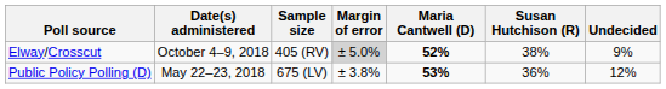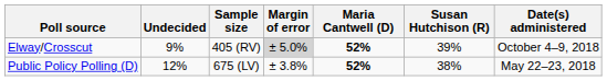 <table class="wikitable" style="font-size:90%;text-align:center;">
 <tr valign=bottom>
 <th>Poll source</th>
-<th>Date(s)<br>administered</th>
+<th>Undecided</th>
 <th>Sample<br>size</th>
 <th>Margin<br>of error</th>
 <th style="width:100px;">Maria<br>Cantwell (D)</th>
 <th style="width:100px;">Susan<br>Hutchison (R)</th>
-<th>Undecided</th>
+<th>Date(s)<br>administered</th>
 </tr>
 <tr>
 <td style="text-align:left;"><a href='#'>Elway</a>/<a href='#'>Crosscut</a></td>
-<td>October 4–9, 2018</td>
+<td>9%</td>
 <td>405 (RV)</td>
 <td style="background: lightgrey;">± 5.0%</td>
 <td><strong>52%</strong></td>
-<td>38%</td>
-<td>9%</td>
+<td>39%</td>
+<td>October 4–9, 2018</td>
 </tr>
 <tr>
 <td style="text-align:left;"><a href='#'>Public Policy Polling (D)</a></td>
-<td>May 22–23, 2018</td>
+<td>12%</td>
 <td>675 (LV)</td>
 <td>± 3.8%</td>
-<td><strong>53%</strong></td>
-<td>36%</td>
-<td>12%</td>
+<td><strong>52%</strong></td>
+<td>38%</td>
+<td>May 22–23, 2018</td>
 </tr>
 </table>
